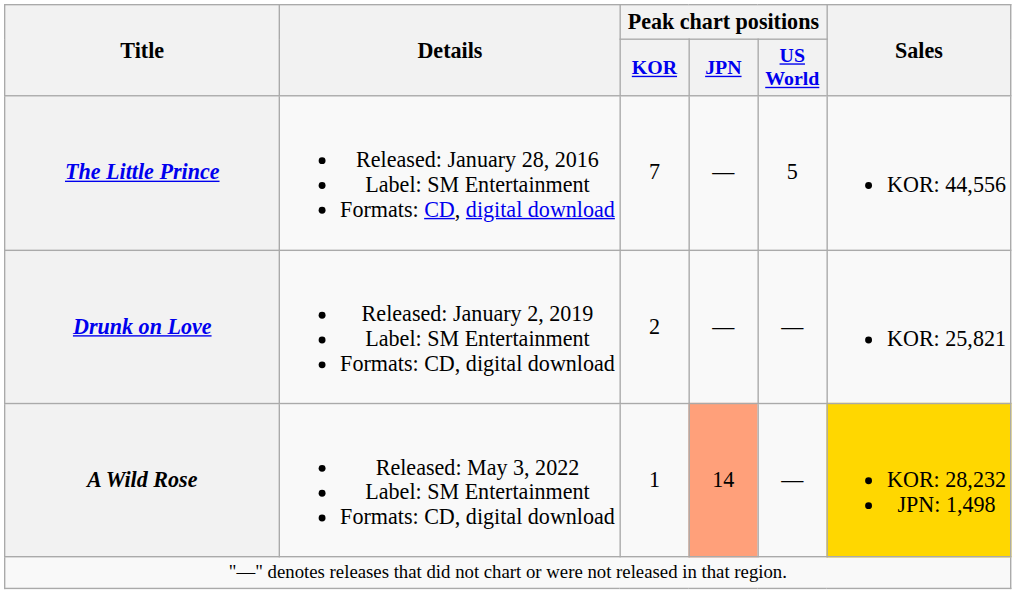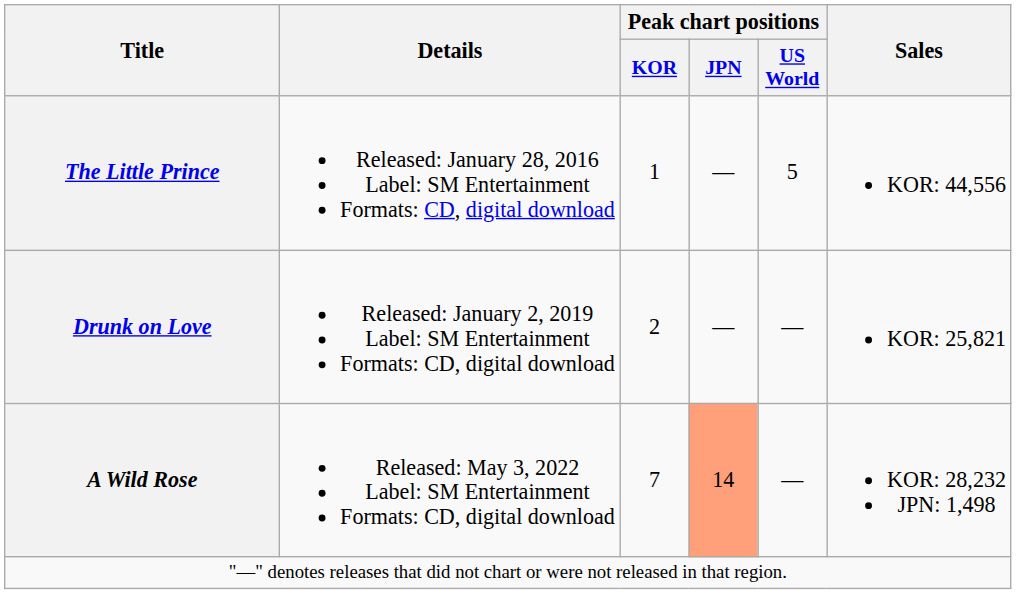 <table class="wikitable plainrowheaders" style="text-align:center;">
 <tr>
 <th rowspan="2" style="width:12em;">Title</th>
 <th rowspan="2">Details</th>
 <th colspan="3">Peak chart positions</th>
 <th rowspan="2">Sales</th>
 </tr>
 <tr>
 <th style="width:3em;font-size:90%;"><a href='#'>KOR</a><br></th>
 <th style="width:3em;font-size:90%;"><a href='#'>JPN</a><br></th>
 <th style="width:3em;font-size:90%;"><a href='#'>US<br>World</a><br></th>
 </tr>
 <tr>
 <th scope=row><em><a href='#'>The Little Prince</a></em></th>
 <td><br><ul><li>Released: January 28, 2016</li><li>Label: SM Entertainment</li><li>Formats: <a href='#'>CD</a>, <a href='#'>digital download</a></li></ul></td>
-<td>7</td>
+<td>1</td>
 <td>—</td>
 <td>5</td>
 <td><br><ul><li>KOR: 44,556</li></ul></td>
 </tr>
 <tr>
 <th scope=row><em><a href='#'>Drunk on Love</a></em></th>
 <td><br><ul><li>Released: January 2, 2019</li><li>Label: SM Entertainment</li><li>Formats: CD, digital download</li></ul></td>
 <td>2</td>
 <td>—</td>
 <td>—</td>
 <td><br><ul><li>KOR: 25,821</li></ul></td>
 </tr>
 <tr>
 <th scope=row><em>A Wild Rose</em></th>
 <td><br><ul><li>Released: May 3, 2022</li><li>Label: SM Entertainment</li><li>Formats: CD, digital download</li></ul></td>
-<td>1</td>
+<td>7</td>
 <td style="background: lightsalmon;">14</td>
 <td>—</td>
-<td style="background: gold;"><br><ul><li>KOR: 28,232</li><li>JPN: 1,498 </li></ul></td>
+<td><br><ul><li>KOR: 28,232</li><li>JPN: 1,498 </li></ul></td>
 </tr>
 <tr>
 <td colspan="6" style="font-size:85%">"—" denotes releases that did not chart or were not released in that region.</td>
 </tr>
 </table>
